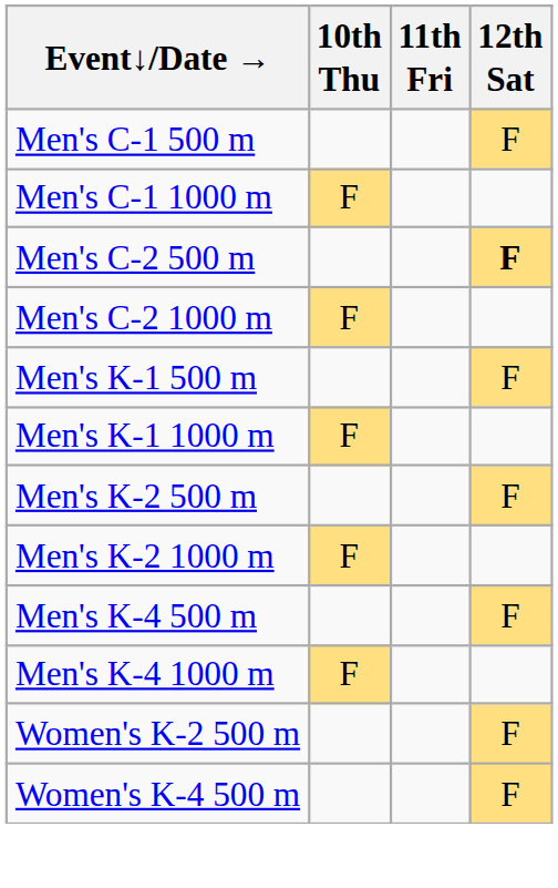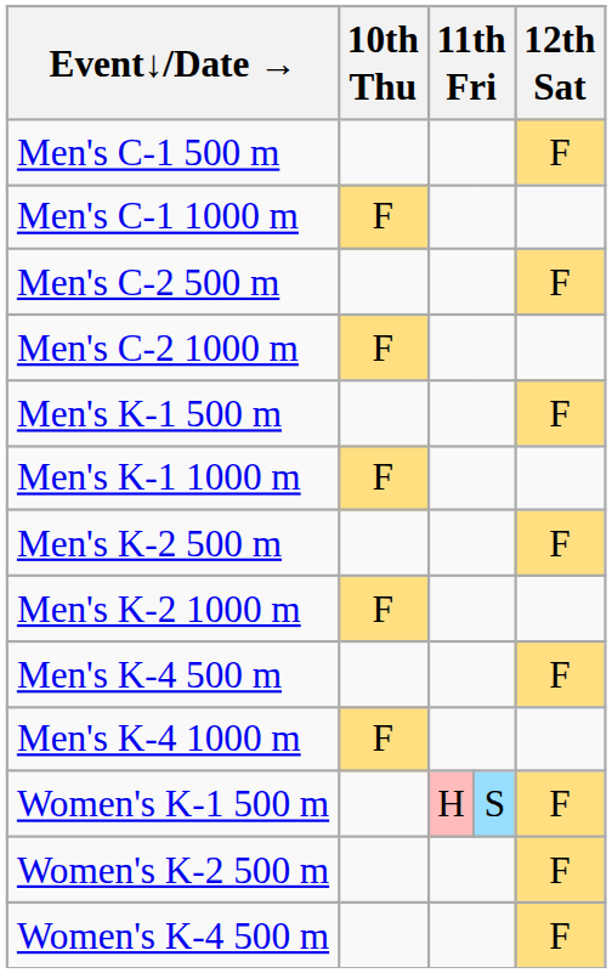 <table class="wikitable" style="margin:0.5em auto; font-size:90%; line-height:1.25em; text-align:center;">
 <tr>
 <th>Event↓/Date →</th>
 <th>10th<br>Thu</th>
 <th colspan=2>11th<br>Fri</th>
 <th>12th<br>Sat</th>
 </tr>
 <tr>
 <td align="left"><a href='#'>Men's C-1 500 m</a></td>
 <td></td>
 <td colspan=2></td>
 <td bgcolor="#FFDF80">F</td>
 </tr>
 <tr>
 <td align="left"><a href='#'>Men's C-1 1000 m</a></td>
 <td bgcolor="#FFDF80">F</td>
 <td colspan=2></td>
 <td></td>
 </tr>
 <tr>
 <td align="left"><a href='#'>Men's C-2 500 m</a></td>
 <td></td>
 <td colspan=2></td>
-<td bgcolor="#FFDF80"><strong>F</strong></td>
+<td bgcolor="#FFDF80">F</td>
 </tr>
 <tr>
 <td align="left"><a href='#'>Men's C-2 1000 m</a></td>
 <td bgcolor="#FFDF80">F</td>
 <td colspan=2></td>
 <td></td>
 </tr>
 <tr>
 <td align="left"><a href='#'>Men's K-1 500 m</a></td>
 <td></td>
 <td colspan=2></td>
 <td bgcolor="#FFDF80">F</td>
 </tr>
 <tr>
 <td align="left"><a href='#'>Men's K-1 1000 m</a></td>
 <td bgcolor="#FFDF80">F</td>
 <td colspan=2></td>
 <td></td>
 </tr>
 <tr>
 <td align="left"><a href='#'>Men's K-2 500 m</a></td>
 <td></td>
 <td colspan=2></td>
 <td bgcolor="#FFDF80">F</td>
 </tr>
 <tr>
 <td align="left"><a href='#'>Men's K-2 1000 m</a></td>
 <td bgcolor="#FFDF80">F</td>
 <td colspan=2></td>
 <td></td>
 </tr>
 <tr>
 <td align="left"><a href='#'>Men's K-4 500 m</a></td>
 <td></td>
 <td colspan=2></td>
 <td bgcolor="#FFDF80">F</td>
 </tr>
 <tr>
 <td align="left"><a href='#'>Men's K-4 1000 m</a></td>
 <td bgcolor="#FFDF80">F</td>
 <td colspan=2></td>
 <td></td>
 </tr>
 <tr>
+<td align="left"><a href='#'>Women's K-1 500 m</a></td>
+<td></td>
+<td bgcolor="#FFBBBB">H</td>
+<td bgcolor="#97DEFF">S</td>
+<td bgcolor="#FFDF80">F</td>
+</tr>
+<tr>
 <td align="left"><a href='#'>Women's K-2 500 m</a></td>
 <td></td>
 <td colspan=2></td>
 <td bgcolor="#FFDF80">F</td>
 </tr>
 <tr>
 <td align="left"><a href='#'>Women's K-4 500 m</a></td>
 <td></td>
 <td colspan=2></td>
 <td bgcolor="#FFDF80">F</td>
 </tr>
 </table>
